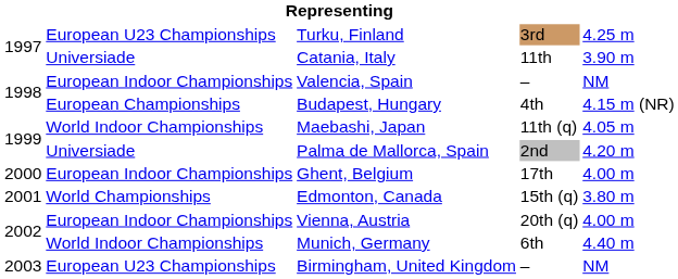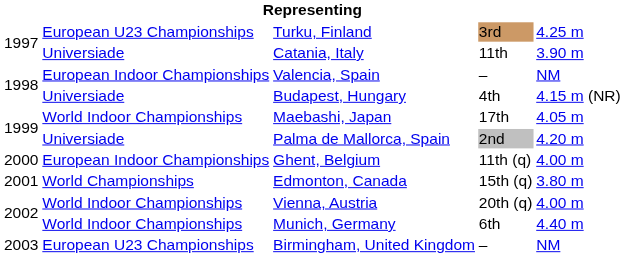 <table>
 <tr>
 <th colspan="5">Representing </th>
 </tr>
 <tr>
 <td rowspan=2>1997</td>
 <td><a href='#'>European U23 Championships</a></td>
 <td><a href='#'>Turku, Finland</a></td>
 <td bgcolor=cc9966>3rd</td>
 <td><a href='#'>4.25 m</a></td>
 </tr>
 <tr>
 <td><a href='#'>Universiade</a></td>
 <td><a href='#'>Catania, Italy</a></td>
 <td>11th</td>
 <td><a href='#'>3.90 m</a></td>
 </tr>
 <tr>
 <td rowspan=2>1998</td>
 <td><a href='#'>European Indoor Championships</a></td>
 <td><a href='#'>Valencia, Spain</a></td>
 <td>–</td>
 <td><a href='#'>NM</a></td>
 </tr>
 <tr>
-<td><a href='#'>European Championships</a></td>
+<td><a href='#'>Universiade</a></td>
 <td><a href='#'>Budapest, Hungary</a></td>
 <td>4th</td>
 <td><a href='#'>4.15 m</a> (NR)</td>
 </tr>
 <tr>
 <td rowspan=2>1999</td>
 <td><a href='#'>World Indoor Championships</a></td>
 <td><a href='#'>Maebashi, Japan</a></td>
-<td>11th (q)</td>
+<td>17th</td>
 <td><a href='#'>4.05 m</a></td>
 </tr>
 <tr>
 <td><a href='#'>Universiade</a></td>
 <td><a href='#'>Palma de Mallorca, Spain</a></td>
 <td bgcolor=silver>2nd</td>
 <td><a href='#'>4.20 m</a></td>
 </tr>
 <tr>
 <td>2000</td>
 <td><a href='#'>European Indoor Championships</a></td>
 <td><a href='#'>Ghent, Belgium</a></td>
-<td>17th</td>
+<td>11th (q)</td>
 <td><a href='#'>4.00 m</a></td>
 </tr>
 <tr>
 <td>2001</td>
 <td><a href='#'>World Championships</a></td>
 <td><a href='#'>Edmonton, Canada</a></td>
 <td>15th (q)</td>
 <td><a href='#'>3.80 m</a></td>
 </tr>
 <tr>
 <td rowspan=2>2002</td>
-<td><a href='#'>European Indoor Championships</a></td>
+<td><a href='#'>World Indoor Championships</a></td>
 <td><a href='#'>Vienna, Austria</a></td>
 <td>20th (q)</td>
 <td><a href='#'>4.00 m</a></td>
 </tr>
 <tr>
 <td><a href='#'>World Indoor Championships</a></td>
 <td><a href='#'>Munich, Germany</a></td>
 <td>6th</td>
 <td><a href='#'>4.40 m</a></td>
 </tr>
 <tr>
 <td>2003</td>
 <td><a href='#'>European U23 Championships</a></td>
 <td><a href='#'>Birmingham, United Kingdom</a></td>
 <td>–</td>
 <td><a href='#'>NM</a></td>
 </tr>
 </table>
